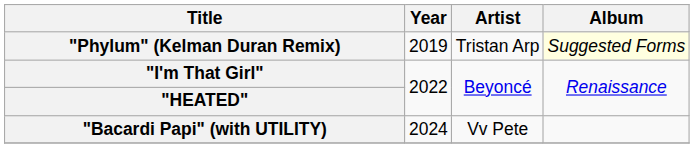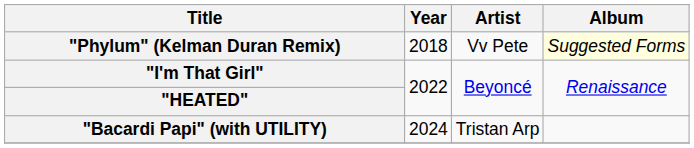 <table class="wikitable plainrowheaders" style="text-align:center;">
 <tr>
 <th scope="col" style="width:22.5em;">Title</th>
 <th scope="col">Year</th>
 <th scope="col">Artist</th>
 <th scope="col">Album</th>
 </tr>
 <tr>
 <th scope="row">"Phylum" (Kelman Duran Remix)</th>
-<td>2019</td>
-<td>Tristan Arp</td>
+<td>2018</td>
+<td>Vv Pete</td>
 <td style="background: lightyellow;"><em>Suggested Forms</em></td>
 </tr>
 <tr>
 <th scope="row">"I'm That Girl"</th>
 <td rowspan="2">2022</td>
 <td rowspan="2"><a href='#'>Beyoncé</a></td>
 <td rowspan="2"><em><a href='#'>Renaissance</a></em></td>
 </tr>
 <tr>
 <th scope="row">"HEATED"</th>
 </tr>
 <tr>
 <th scope="row">"Bacardi Papi" (with UTILITY)</th>
 <td>2024</td>
-<td>Vv Pete</td>
+<td>Tristan Arp</td>
 <td></td>
 </tr>
 <tr>
 </tr>
 </table>
